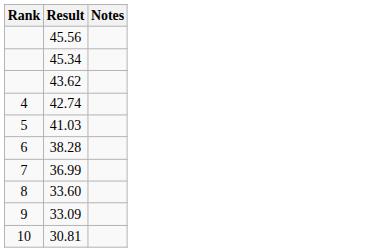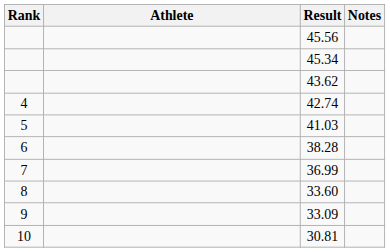 <table class="wikitable" style="text-align:center">
 <tr>
 <th>Rank</th>
+<th Style="width:18em">Athlete</th>
 <th>Result</th>
 <th>Notes</th>
 </tr>
 <tr>
 <td></td>
+<td style="text-align:left"></td>
 <td>45.56</td>
 <td></td>
 </tr>
 <tr>
 <td></td>
+<td style="text-align:left"></td>
 <td>45.34</td>
 <td></td>
 </tr>
 <tr>
 <td></td>
+<td style="text-align:left"></td>
 <td>43.62</td>
 <td></td>
 </tr>
 <tr>
 <td>4</td>
+<td style="text-align:left"></td>
 <td>42.74</td>
 <td></td>
 </tr>
 <tr>
 <td>5</td>
+<td style="text-align:left"></td>
 <td>41.03</td>
 <td></td>
 </tr>
 <tr>
 <td>6</td>
+<td style="text-align:left"></td>
 <td>38.28</td>
 <td></td>
 </tr>
 <tr>
 <td>7</td>
+<td style="text-align:left"></td>
 <td>36.99</td>
 <td></td>
 </tr>
 <tr>
 <td>8</td>
+<td style="text-align:left"></td>
 <td>33.60</td>
 <td></td>
 </tr>
 <tr>
 <td>9</td>
+<td style="text-align:left"></td>
 <td>33.09</td>
 <td></td>
 </tr>
 <tr>
 <td>10</td>
+<td style="text-align:left"></td>
 <td>30.81</td>
 <td></td>
 </tr>
 </table>
